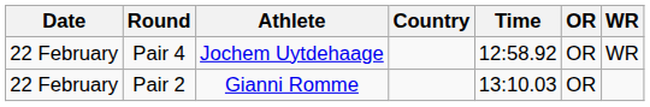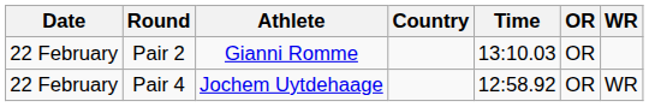 <table class="wikitable" style="text-align:center">
 <tr>
 <th>Date</th>
 <th>Round</th>
 <th>Athlete</th>
 <th>Country</th>
 <th>Time</th>
 <th>OR</th>
 <th>WR</th>
 </tr>
 <tr>
 <td>22 February</td>
+<td>Pair 2</td>
+<td><a href='#'>Gianni Romme</a></td>
+<td></td>
+<td>13:10.03</td>
+<td>OR</td>
+<td></td>
+</tr>
+<tr>
+<td>22 February</td>
 <td>Pair 4</td>
 <td><a href='#'>Jochem Uytdehaage</a></td>
 <td></td>
 <td>12:58.92</td>
 <td>OR</td>
 <td>WR</td>
 </tr>
-<tr>
-<td>22 February</td>
-<td>Pair 2</td>
-<td><a href='#'>Gianni Romme</a></td>
-<td></td>
-<td>13:10.03</td>
-<td>OR</td>
-<td></td>
-</tr>
 </table>
